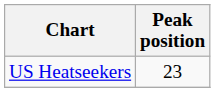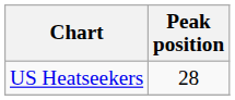 <table class="wikitable" style="text-align:center;">
 <tr>
 <th>Chart</th>
 <th>Peak<br>position</th>
 </tr>
 <tr>
 <td align=left><a href='#'>US Heatseekers</a></td>
-<td>23</td>
+<td>28</td>
 </tr>
 <tr>
 </tr>
 </table>
